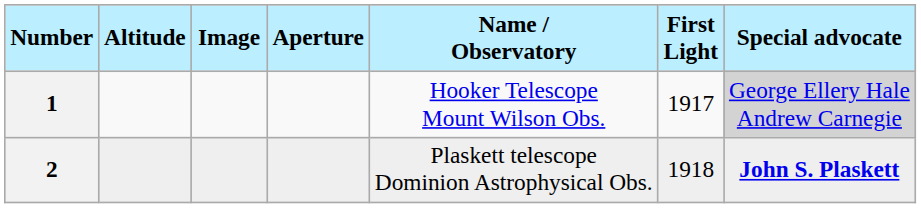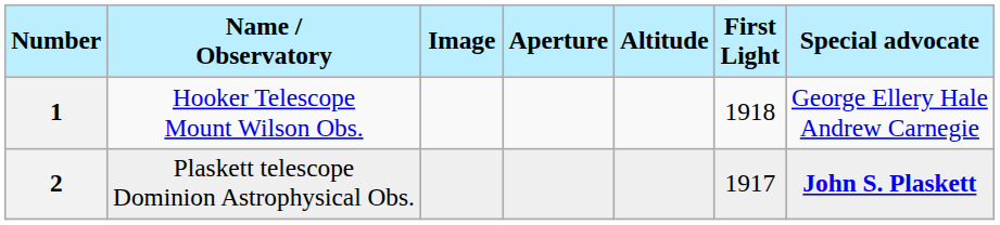 <table class="wikitable" style="font-size: 90%; text-align: center;">
 <tr>
 <th style="background: #BBEEFF;">Number</th>
-<th style="background: #BBEEFF;">Altitude</th>
+<th style="background: #BBEEFF;">Name /<br> Observatory</th>
 <th style="width:40px; background: #BBEEFF;">Image</th>
 <th style="background: #BBEEFF;">Aperture</th>
-<th style="background: #BBEEFF;">Name /<br> Observatory</th>
+<th style="background: #BBEEFF;">Altitude</th>
 <th style="background: #BBEEFF;">First <br>Light</th>
 <th style="background: #BBEEFF;">Special advocate</th>
 </tr>
 <tr>
 <th>1</th>
+<td><a href='#'>Hooker Telescope</a> <br> <a href='#'>Mount Wilson Obs.</a></td>
 <td></td>
 <td></td>
 <td></td>
-<td><a href='#'>Hooker Telescope</a> <br> <a href='#'>Mount Wilson Obs.</a></td>
-<td>1917</td>
-<td style="background: lightgrey;"><a href='#'>George Ellery Hale</a> <br> <a href='#'>Andrew Carnegie</a></td>
+<td>1918</td>
+<td><a href='#'>George Ellery Hale</a> <br> <a href='#'>Andrew Carnegie</a></td>
 </tr>
 <tr bgcolor="efefef">
 <th>2</th>
+<td>Plaskett telescope <br>Dominion Astrophysical Obs.</td>
 <td></td>
 <td></td>
 <td></td>
-<td>Plaskett telescope <br>Dominion Astrophysical Obs.</td>
-<td>1918</td>
+<td>1917</td>
 <td><strong><a href='#'>John S. Plaskett</a></strong></td>
 </tr>
 </table>
